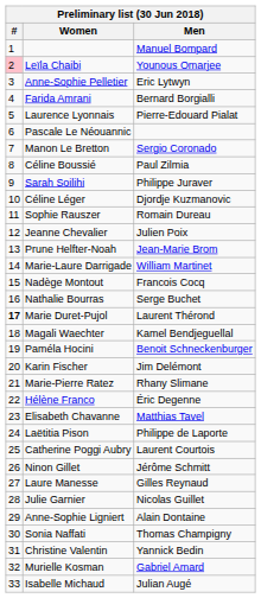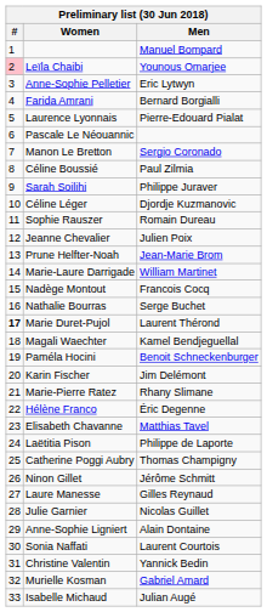 <table class="wikitable mw-collapsible mw-collapsed" style="font-size:90%; float:right; padding:5px">
 <tr>
 <th colspan="3">Preliminary list (30 Jun 2018)</th>
 </tr>
 <tr>
 <th>#</th>
 <th>Women</th>
 <th>Men</th>
 </tr>
 <tr>
 <td>1</td>
 <td></td>
 <td><a href='#'>Manuel Bompard</a></td>
 </tr>
 <tr>
 <td style="background: pink;">2</td>
 <td><a href='#'>Leïla Chaibi</a></td>
 <td><a href='#'>Younous Omarjee</a></td>
 </tr>
 <tr>
 <td>3</td>
 <td><a href='#'>Anne-Sophie Pelletier</a></td>
 <td>Eric Lytwyn</td>
 </tr>
 <tr>
 <td>4</td>
 <td><a href='#'>Farida Amrani</a></td>
 <td>Bernard Borgialli</td>
 </tr>
 <tr>
 <td>5</td>
 <td>Laurence Lyonnais</td>
 <td>Pierre-Edouard Pialat</td>
 </tr>
 <tr>
 <td>6</td>
 <td>Pascale Le Néouannic</td>
 <td></td>
 </tr>
 <tr>
 <td>7</td>
 <td>Manon Le Bretton</td>
 <td><a href='#'>Sergio Coronado</a></td>
 </tr>
 <tr>
 <td>8</td>
 <td>Céline Boussié</td>
 <td>Paul Zilmia</td>
 </tr>
 <tr>
 <td>9</td>
 <td><a href='#'>Sarah Soilihi</a></td>
 <td>Philippe Juraver</td>
 </tr>
 <tr>
 <td>10</td>
 <td>Céline Léger</td>
 <td>Djordje Kuzmanovic</td>
 </tr>
 <tr>
 <td>11</td>
 <td>Sophie Rauszer</td>
 <td>Romain Dureau</td>
 </tr>
 <tr>
 <td>12</td>
 <td>Jeanne Chevalier</td>
 <td>Julien Poix</td>
 </tr>
 <tr>
 <td>13</td>
 <td>Prune Helfter-Noah</td>
 <td><a href='#'>Jean-Marie Brom</a></td>
 </tr>
 <tr>
 <td>14</td>
 <td>Marie-Laure Darrigade</td>
 <td><a href='#'>William Martinet</a></td>
 </tr>
 <tr>
 <td>15</td>
 <td>Nadège Montout</td>
 <td>Francois Cocq</td>
 </tr>
 <tr>
 <td>16</td>
 <td>Nathalie Bourras</td>
 <td>Serge Buchet</td>
 </tr>
 <tr>
 <td><strong>17</strong></td>
 <td>Marie Duret-Pujol</td>
 <td>Laurent Thérond</td>
 </tr>
 <tr>
 <td>18</td>
 <td>Magali Waechter</td>
 <td>Kamel Bendjeguellal</td>
 </tr>
 <tr>
 <td>19</td>
 <td>Paméla Hocini</td>
 <td><a href='#'>Benoit Schneckenburger</a></td>
 </tr>
 <tr>
 <td>20</td>
 <td>Karin Fischer</td>
 <td>Jim Delémont</td>
 </tr>
 <tr>
 <td>21</td>
 <td>Marie-Pierre Ratez</td>
 <td>Rhany Slimane</td>
 </tr>
 <tr>
 <td>22</td>
 <td><a href='#'>Hélène Franco</a></td>
 <td>Éric Degenne</td>
 </tr>
 <tr>
 <td>23</td>
 <td>Elisabeth Chavanne</td>
 <td><a href='#'>Matthias Tavel</a></td>
 </tr>
 <tr>
 <td>24</td>
 <td>Laëtitia Pison</td>
 <td>Philippe de Laporte</td>
 </tr>
 <tr>
 <td>25</td>
 <td>Catherine Poggi Aubry</td>
-<td>Laurent Courtois</td>
+<td>Thomas Champigny</td>
 </tr>
 <tr>
 <td>26</td>
 <td>Ninon Gillet</td>
 <td>Jérôme Schmitt</td>
 </tr>
 <tr>
 <td>27</td>
 <td>Laure Manesse</td>
 <td>Gilles Reynaud</td>
 </tr>
 <tr>
 <td>28</td>
 <td>Julie Garnier</td>
 <td>Nicolas Guillet</td>
 </tr>
 <tr>
 <td>29</td>
 <td>Anne-Sophie Ligniert</td>
 <td>Alain Dontaine</td>
 </tr>
 <tr>
 <td>30</td>
 <td>Sonia Naffati</td>
-<td>Thomas Champigny</td>
+<td>Laurent Courtois</td>
 </tr>
 <tr>
 <td>31</td>
 <td>Christine Valentin</td>
 <td>Yannick Bedin</td>
 </tr>
 <tr>
 <td>32</td>
 <td>Murielle Kosman</td>
 <td><a href='#'>Gabriel Amard</a></td>
 </tr>
 <tr>
 <td>33</td>
 <td>Isabelle Michaud</td>
 <td>Julian Augé</td>
 </tr>
 </table>
